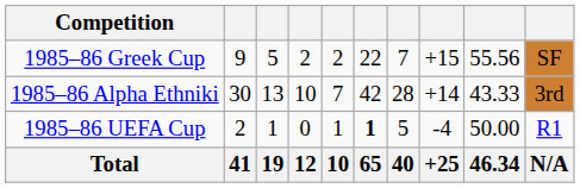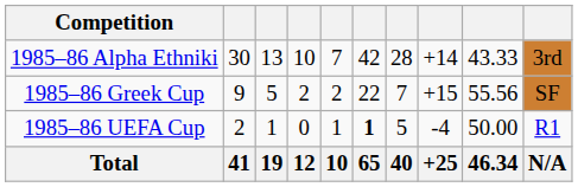 <table class="wikitable" style="text-align:center">
 <tr>
 <th>Competition</th>
 <th></th>
 <th></th>
 <th></th>
 <th></th>
 <th></th>
 <th></th>
 <th></th>
 <th></th>
 <th></th>
 </tr>
 <tr>
+<td><a href='#'>1985–86 Alpha Ethniki</a></td>
+<td>30</td>
+<td>13</td>
+<td>10</td>
+<td>7</td>
+<td>42</td>
+<td>28</td>
+<td>+14</td>
+<td>43.33</td>
+<td bgcolor=#CD7F32>3rd</td>
+</tr>
+<tr>
 <td><a href='#'>1985–86 Greek Cup</a></td>
 <td>9</td>
 <td>5</td>
 <td>2</td>
 <td>2</td>
 <td>22</td>
 <td>7</td>
 <td>+15</td>
 <td>55.56</td>
 <td bgcolor=#CD7F32>SF</td>
-</tr>
-<tr>
-<td><a href='#'>1985–86 Alpha Ethniki</a></td>
-<td>30</td>
-<td>13</td>
-<td>10</td>
-<td>7</td>
-<td>42</td>
-<td>28</td>
-<td>+14</td>
-<td>43.33</td>
-<td bgcolor=#CD7F32>3rd</td>
 </tr>
 <tr>
 <td><a href='#'>1985–86 UEFA Cup</a></td>
 <td>2</td>
 <td>1</td>
 <td>0</td>
 <td>1</td>
 <td><strong>1</strong></td>
 <td>5</td>
 <td>-4</td>
 <td>50.00</td>
 <td><a href='#'>R1</a></td>
 </tr>
 <tr>
 <th>Total</th>
 <th>41</th>
 <th>19</th>
 <th>12</th>
 <th>10</th>
 <th>65</th>
 <th>40</th>
 <th>+25</th>
 <th>46.34</th>
 <th>N/A</th>
 </tr>
 </table>
